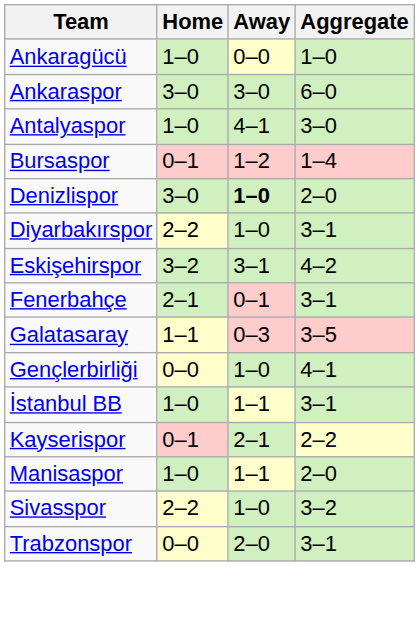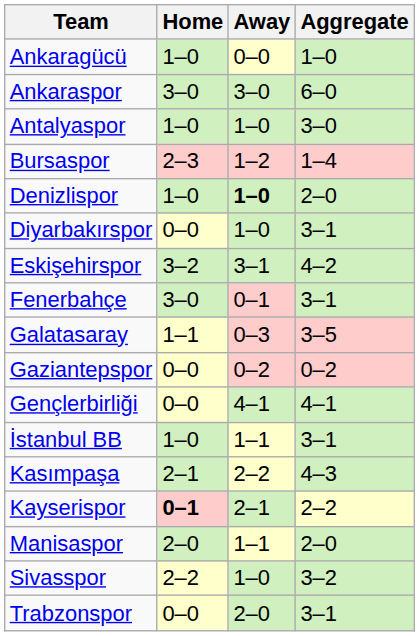 <table class="wikitable">
 <tr>
 <th>Team</th>
 <th>Home</th>
 <th>Away</th>
 <th>Aggregate</th>
 </tr>
 <tr>
 <td><a href='#'>Ankaragücü</a></td>
 <td bgcolor="#D0F0C0">1–0</td>
 <td bgcolor="#FFFFCC">0–0</td>
 <td bgcolor="#D0F0C0">1–0</td>
 </tr>
 <tr>
 <td><a href='#'>Ankaraspor</a></td>
 <td bgcolor="#D0F0C0">3–0</td>
 <td bgcolor="#D0F0C0">3–0</td>
 <td bgcolor="#D0F0C0">6–0</td>
 </tr>
 <tr>
 <td><a href='#'>Antalyaspor</a></td>
 <td bgcolor="#D0F0C0">1–0</td>
-<td bgcolor="#D0F0C0">4–1</td>
+<td bgcolor="#D0F0C0">1–0</td>
 <td bgcolor="#D0F0C0">3–0</td>
 </tr>
 <tr>
 <td><a href='#'>Bursaspor</a></td>
-<td bgcolor="#FFCCCC">0–1</td>
+<td bgcolor="#FFCCCC">2–3</td>
 <td bgcolor="#FFCCCC">1–2</td>
 <td bgcolor="#FFCCCC">1–4</td>
 </tr>
 <tr>
 <td><a href='#'>Denizlispor</a></td>
-<td bgcolor="#D0F0C0">3–0</td>
+<td bgcolor="#D0F0C0">1–0</td>
 <td bgcolor="#D0F0C0"><strong>1–0</strong></td>
 <td bgcolor="#D0F0C0">2–0</td>
 </tr>
 <tr>
 <td><a href='#'>Diyarbakırspor</a></td>
-<td bgcolor="#FFFFCC">2–2</td>
+<td bgcolor="#FFFFCC">0–0</td>
 <td bgcolor="#D0F0C0">1–0</td>
 <td bgcolor="#D0F0C0">3–1</td>
 </tr>
 <tr>
 <td><a href='#'>Eskişehirspor</a></td>
 <td bgcolor="#D0F0C0">3–2</td>
 <td bgcolor="#D0F0C0">3–1</td>
 <td bgcolor="#D0F0C0">4–2</td>
 </tr>
 <tr>
 <td><a href='#'>Fenerbahçe</a></td>
-<td bgcolor="#D0F0C0">2–1</td>
+<td bgcolor="#D0F0C0">3–0</td>
 <td bgcolor="#FFCCCC">0–1</td>
 <td bgcolor="#D0F0C0">3–1</td>
 </tr>
 <tr>
 <td><a href='#'>Galatasaray</a></td>
 <td bgcolor="#FFFFCC">1–1</td>
 <td bgcolor="#FFCCCC">0–3</td>
 <td bgcolor="#FFCCCC">3–5</td>
 </tr>
 <tr>
+<td><a href='#'>Gaziantepspor</a></td>
+<td bgcolor="#FFFFCC">0–0</td>
+<td bgcolor="#FFCCCC">0–2</td>
+<td bgcolor="#FFCCCC">0–2</td>
+</tr>
+<tr>
 <td><a href='#'>Gençlerbirliği</a></td>
 <td bgcolor="#FFFFCC">0–0</td>
-<td bgcolor="#D0F0C0">1–0</td>
+<td bgcolor="#D0F0C0">4–1</td>
 <td bgcolor="#D0F0C0">4–1</td>
 </tr>
 <tr>
 <td><a href='#'>İstanbul BB</a></td>
 <td bgcolor="#D0F0C0">1–0</td>
 <td bgcolor="#FFFFCC">1–1</td>
 <td bgcolor="#D0F0C0">3–1</td>
 </tr>
 <tr>
+<td><a href='#'>Kasımpaşa</a></td>
+<td bgcolor="#D0F0C0">2–1</td>
+<td bgcolor="#FFFFCC">2–2</td>
+<td bgcolor="#D0F0C0">4–3</td>
+</tr>
+<tr>
 <td><a href='#'>Kayserispor</a></td>
-<td bgcolor="#FFCCCC">0–1</td>
+<td bgcolor="#FFCCCC"><strong>0–1</strong></td>
 <td bgcolor="#D0F0C0">2–1</td>
 <td bgcolor="#FFFFCC">2–2</td>
 </tr>
 <tr>
 <td><a href='#'>Manisaspor</a></td>
-<td bgcolor="#D0F0C0">1–0</td>
+<td bgcolor="#D0F0C0">2–0</td>
 <td bgcolor="#FFFFCC">1–1</td>
 <td bgcolor="#D0F0C0">2–0</td>
 </tr>
 <tr>
 <td><a href='#'>Sivasspor</a></td>
 <td bgcolor="#FFFFCC">2–2</td>
 <td bgcolor="#D0F0C0">1–0</td>
 <td bgcolor="#D0F0C0">3–2</td>
 </tr>
 <tr>
 <td><a href='#'>Trabzonspor</a></td>
 <td bgcolor="#FFFFCC">0–0</td>
 <td bgcolor="#D0F0C0">2–0</td>
 <td bgcolor="#D0F0C0">3–1</td>
 </tr>
 </table>
